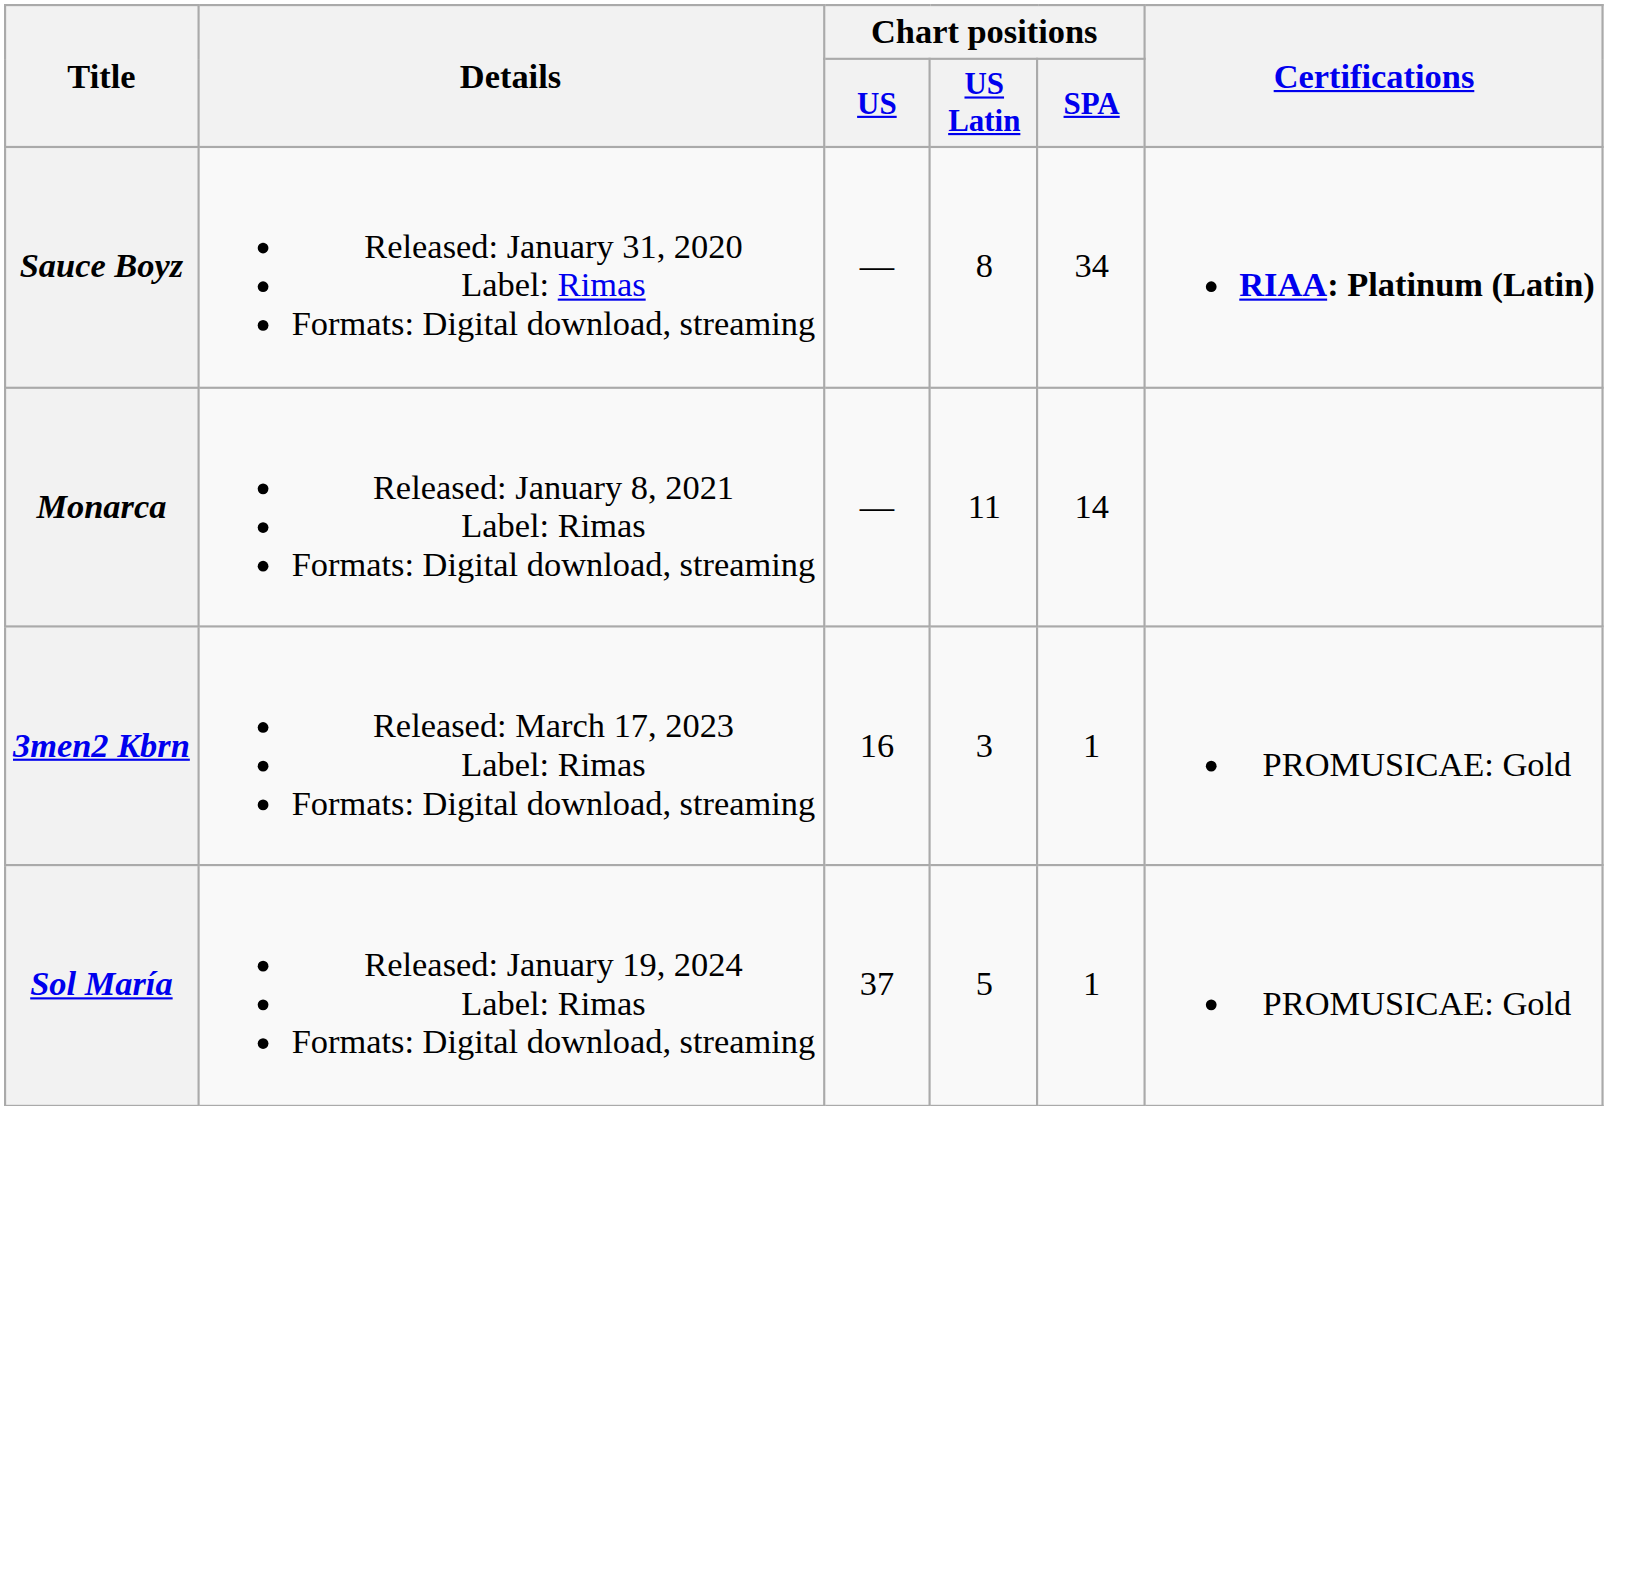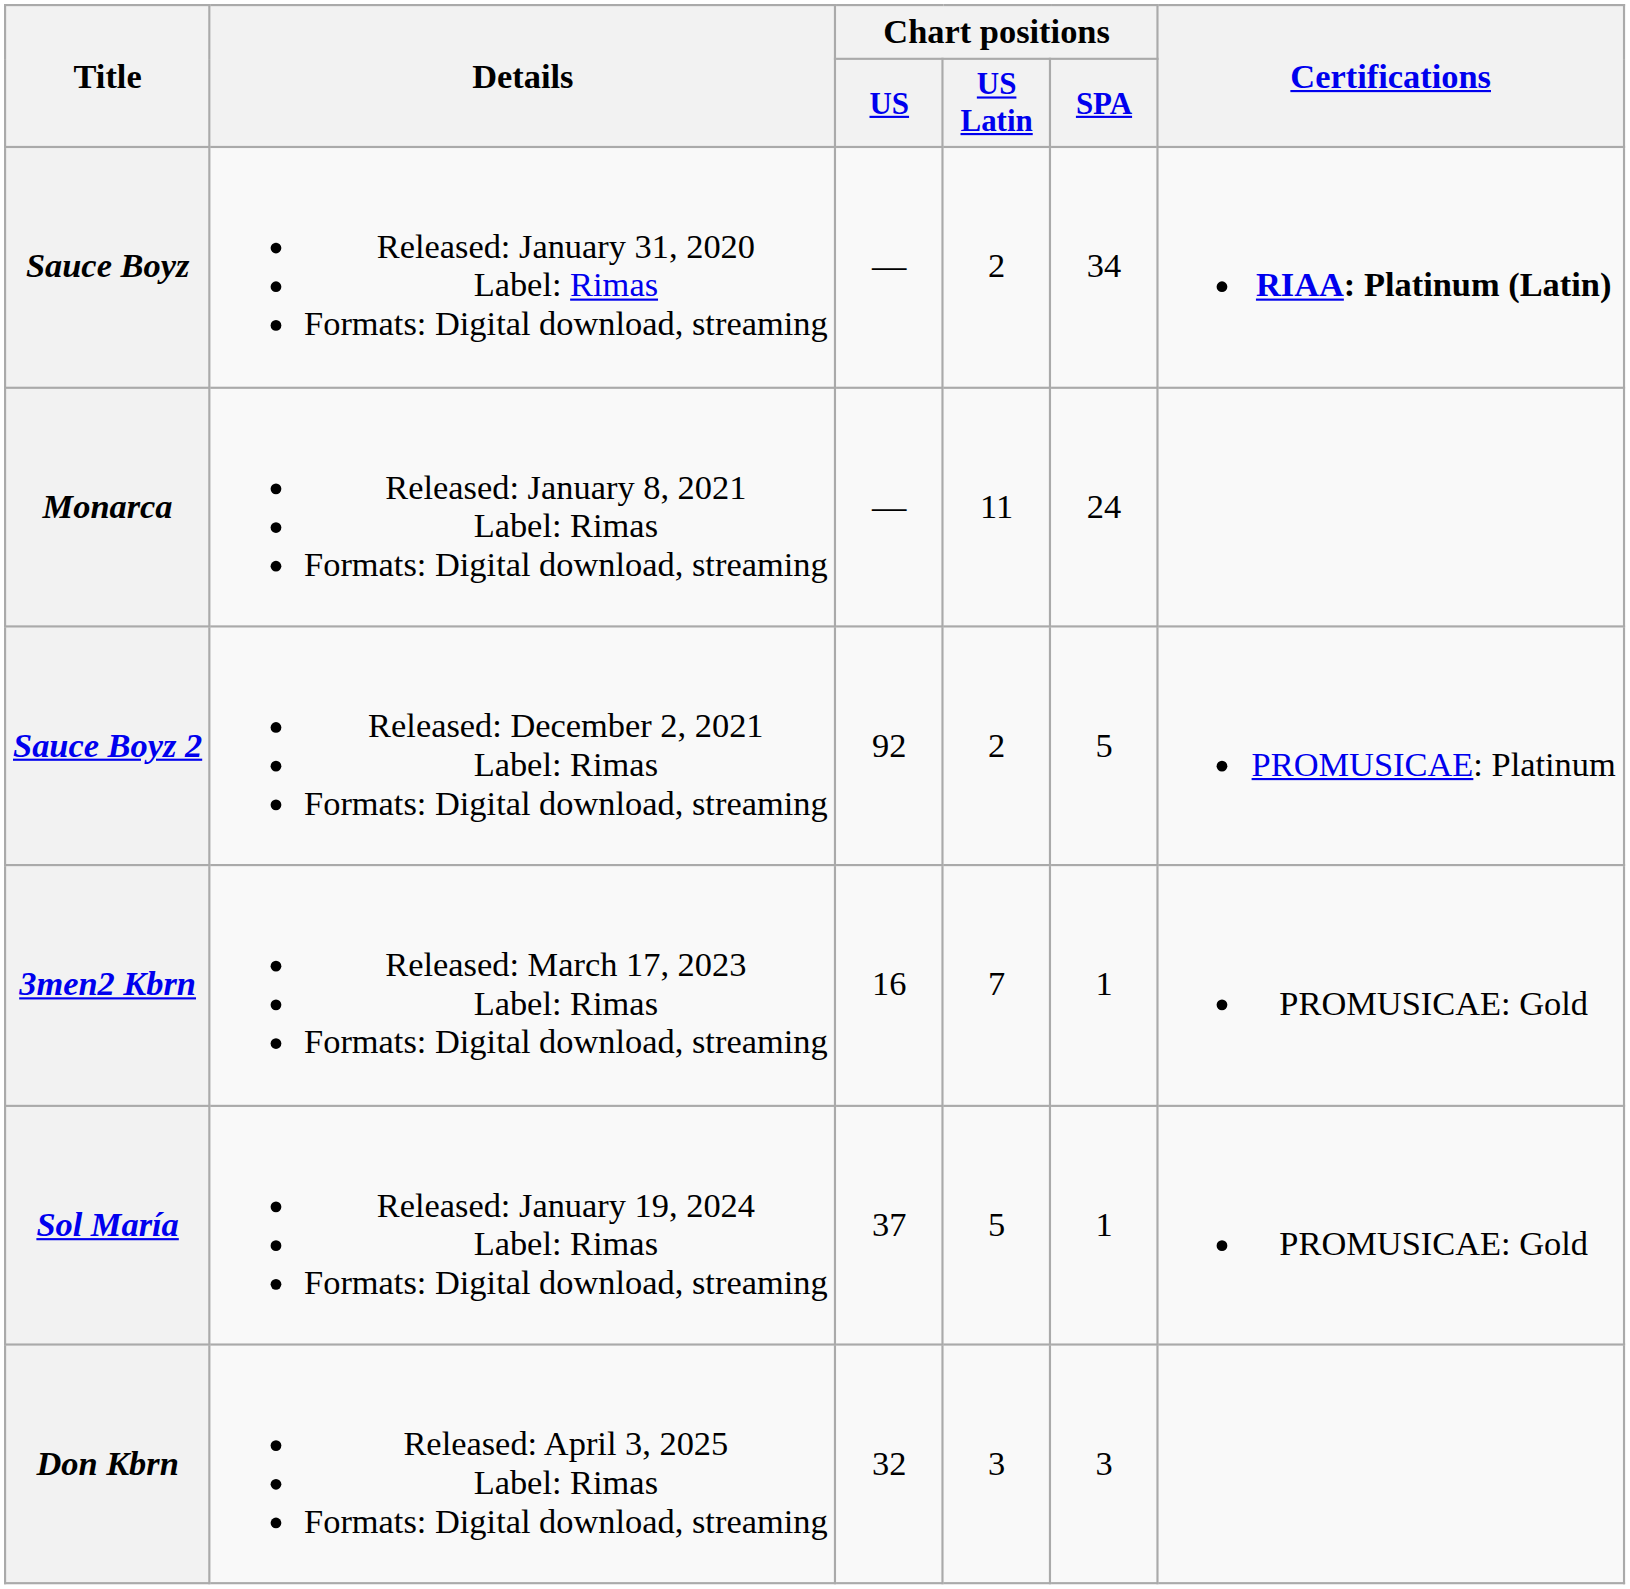 <table class="wikitable plainrowheaders" style="text-align:center;">
 <tr>
 <th scope="col" rowspan="2">Title</th>
 <th scope="col" rowspan="2">Details</th>
 <th scope="col" colspan="3">Chart positions</th>
 <th scope="col" rowspan="2"><a href='#'>Certifications</a></th>
 </tr>
 <tr>
 <th scope="col" style="width:3em; font-size:90%"><a href='#'>US</a><br></th>
 <th scope="col" style="width:3em; font-size:90%"><a href='#'>US<br>Latin</a><br></th>
 <th scope="col" style="width:3em; font-size:90%"><a href='#'>SPA</a><br></th>
 </tr>
 <tr>
 <th scope="row"><em>Sauce Boyz</em></th>
 <td><br><ul><li>Released: January 31, 2020</li><li>Label: <a href='#'>Rimas</a></li><li>Formats: Digital download, streaming</li></ul></td>
 <td>—</td>
-<td>8</td>
+<td>2</td>
 <td>34</td>
 <td><strong><br><ul><li><a href='#'>RIAA</a>: Platinum (Latin)</li></ul></strong></td>
 </tr>
 <tr>
 <th scope="row"><em>Monarca</em></th>
 <td><br><ul><li>Released: January 8, 2021</li><li>Label: Rimas</li><li>Formats: Digital download, streaming</li></ul></td>
 <td>—</td>
 <td>11</td>
-<td>14</td>
+<td>24</td>
 <td></td>
+</tr>
+<tr>
+<th scope="row"><em><a href='#'>Sauce Boyz 2</a></em></th>
+<td><br><ul><li>Released: December 2, 2021</li><li>Label: Rimas</li><li>Formats: Digital download, streaming</li></ul></td>
+<td>92</td>
+<td>2</td>
+<td>5</td>
+<td><br><ul><li><a href='#'>PROMUSICAE</a>: Platinum</li></ul></td>
 </tr>
 <tr>
 <th scope="row"><em><a href='#'>3men2 Kbrn</a></em></th>
 <td><br><ul><li>Released: March 17, 2023</li><li>Label: Rimas</li><li>Formats: Digital download, streaming</li></ul></td>
 <td>16</td>
-<td>3</td>
+<td>7</td>
 <td>1</td>
 <td><br><ul><li>PROMUSICAE: Gold</li></ul></td>
 </tr>
 <tr>
 <th scope="row"><em><a href='#'>Sol María</a></em></th>
 <td><br><ul><li>Released: January 19, 2024</li><li>Label: Rimas</li><li>Formats: Digital download, streaming</li></ul></td>
 <td>37</td>
 <td>5</td>
 <td>1</td>
 <td><br><ul><li>PROMUSICAE: Gold</li></ul></td>
 </tr>
+<tr>
+<th scope="row"><em>Don Kbrn</em></th>
+<td><br><ul><li>Released: April 3, 2025</li><li>Label: Rimas</li><li>Formats: Digital download, streaming</li></ul></td>
+<td>32</td>
+<td>3</td>
+<td>3</td>
+<td></td>
+</tr>
 </table>
